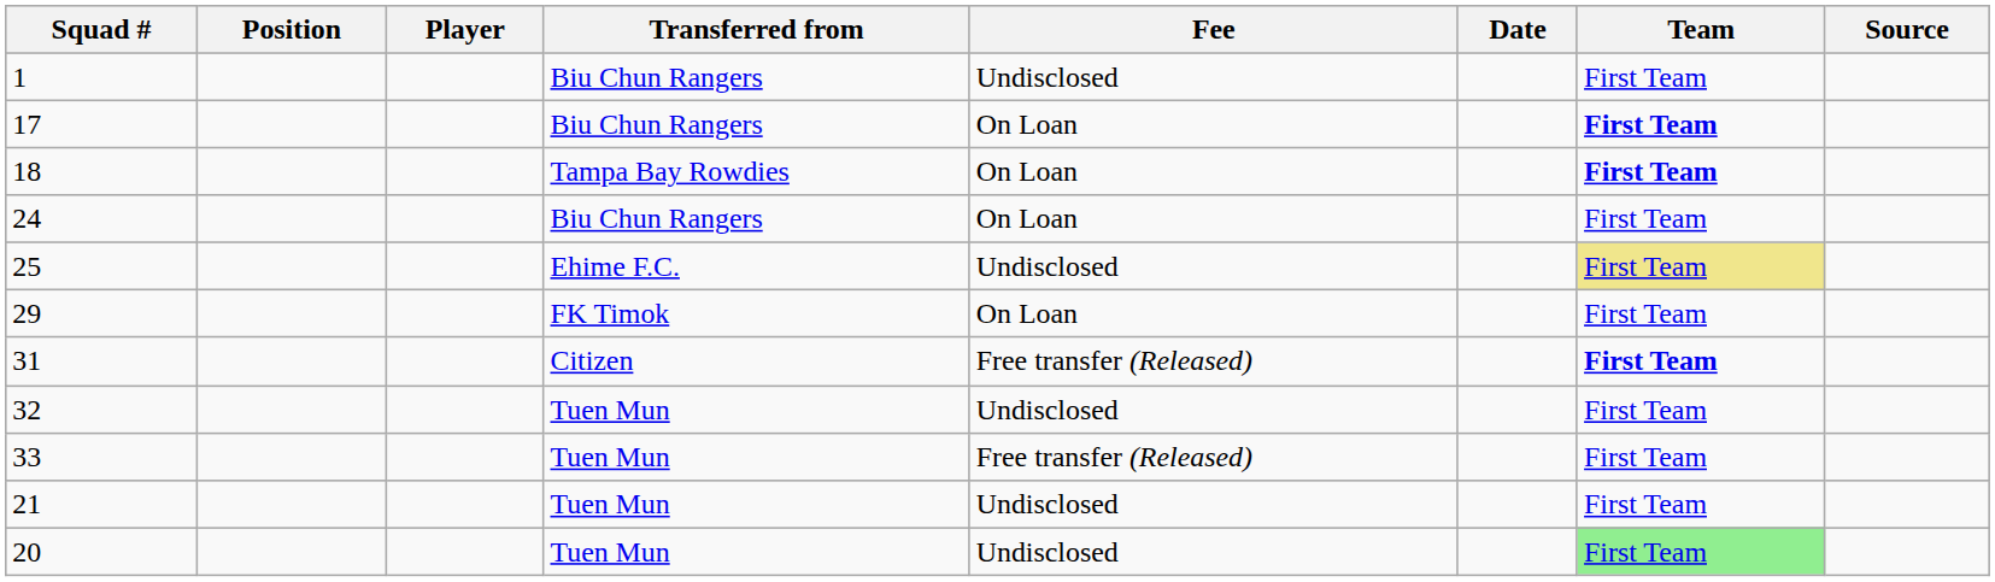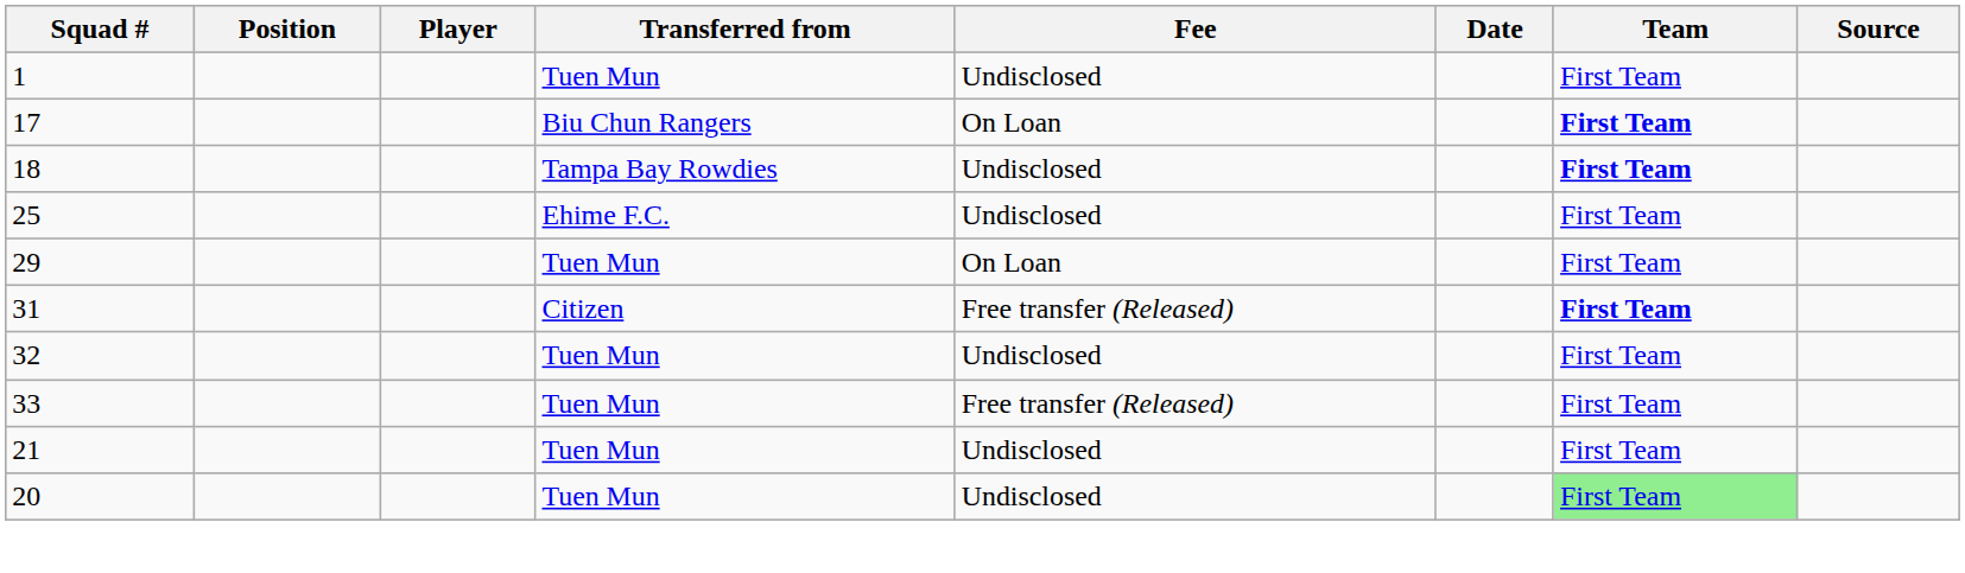 <table width=83% class="wikitable sortable" style="text-align:center; font-size:95%; text-align:left">
 <tr>
 <th><strong>Squad #</strong></th>
 <th><strong>Position </strong></th>
 <th><strong>Player </strong></th>
 <th><strong>Transferred from</strong></th>
 <th><strong>Fee </strong></th>
 <th><strong>Date </strong></th>
 <th><strong>Team</strong></th>
 <th><strong>Source</strong></th>
 </tr>
 <tr>
 <td>1</td>
 <td></td>
 <td></td>
-<td> <a href='#'>Biu Chun Rangers</a></td>
+<td> <a href='#'>Tuen Mun</a></td>
 <td>Undisclosed</td>
 <td></td>
 <td><a href='#'>First Team</a></td>
 <td></td>
 </tr>
 <tr>
 <td>17</td>
 <td></td>
 <td></td>
 <td> <a href='#'>Biu Chun Rangers</a></td>
 <td>On Loan</td>
 <td></td>
 <td><strong><a href='#'>First Team</a></strong></td>
 <td></td>
 </tr>
 <tr>
 <td>18</td>
 <td></td>
 <td></td>
 <td> <a href='#'>Tampa Bay Rowdies</a></td>
-<td>On Loan</td>
+<td>Undisclosed</td>
 <td></td>
 <td><strong><a href='#'>First Team</a></strong></td>
-<td></td>
-</tr>
-<tr>
-<td>24</td>
-<td></td>
-<td></td>
-<td> <a href='#'>Biu Chun Rangers</a></td>
-<td>On Loan</td>
-<td></td>
-<td><a href='#'>First Team</a></td>
 <td></td>
 </tr>
 <tr>
 <td>25</td>
 <td></td>
 <td></td>
 <td> <a href='#'>Ehime F.C.</a></td>
 <td>Undisclosed</td>
 <td></td>
-<td style="background: khaki;"><a href='#'>First Team</a></td>
+<td><a href='#'>First Team</a></td>
 <td></td>
 </tr>
 <tr>
 <td>29</td>
 <td></td>
 <td></td>
-<td> <a href='#'>FK Timok</a></td>
+<td> <a href='#'>Tuen Mun</a></td>
 <td>On Loan</td>
 <td></td>
 <td><a href='#'>First Team</a></td>
 <td></td>
 </tr>
 <tr>
 <td>31</td>
 <td></td>
 <td></td>
 <td> <a href='#'>Citizen</a></td>
 <td>Free transfer <em>(Released)</em></td>
 <td></td>
 <td><strong><a href='#'>First Team</a></strong></td>
 <td></td>
 </tr>
 <tr>
 <td>32</td>
 <td></td>
 <td></td>
 <td> <a href='#'>Tuen Mun</a></td>
 <td>Undisclosed</td>
 <td></td>
 <td><a href='#'>First Team</a></td>
 <td></td>
 </tr>
 <tr>
 <td>33</td>
 <td></td>
 <td></td>
 <td> <a href='#'>Tuen Mun</a></td>
 <td>Free transfer <em>(Released)</em></td>
 <td></td>
 <td><a href='#'>First Team</a></td>
 <td></td>
 </tr>
 <tr>
 <td>21</td>
 <td></td>
 <td></td>
 <td> <a href='#'>Tuen Mun</a></td>
 <td>Undisclosed</td>
 <td></td>
 <td><a href='#'>First Team</a></td>
 <td></td>
 </tr>
 <tr>
 <td>20</td>
 <td></td>
 <td></td>
 <td> <a href='#'>Tuen Mun</a></td>
 <td>Undisclosed</td>
 <td></td>
 <td style="background: lightgreen;"><a href='#'>First Team</a></td>
 <td></td>
 </tr>
 </table>
